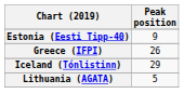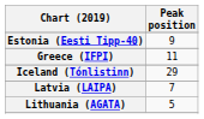 <table class="wikitable sortable plainrowheaders" style="text-align:center">
 <tr>
 <th scope="col">Chart (2019)</th>
 <th scope="col">Peak<br>position</th>
 </tr>
 <tr>
 </tr>
 <tr>
 </tr>
 <tr>
 </tr>
 <tr>
 <th scope="row">Estonia (<a href='#'>Eesti Tipp-40</a>)</th>
 <td>9</td>
 </tr>
 <tr>
 </tr>
 <tr>
 <th scope="row">Greece (<a href='#'>IFPI</a>)</th>
-<td>26</td>
+<td>11</td>
 </tr>
 <tr>
 </tr>
 <tr>
 <th scope="row">Iceland (<a href='#'>Tónlistinn</a>)</th>
 <td>29</td>
 </tr>
 <tr>
 </tr>
 <tr>
+</tr>
+<tr>
+<th scope="row">Latvia (<a href='#'>LAIPA</a>)</th>
+<td>7</td>
 </tr>
 <tr>
 <th scope="row">Lithuania (<a href='#'>AGATA</a>)</th>
 <td>5</td>
 </tr>
 <tr>
 </tr>
 <tr>
 </tr>
 <tr>
 </tr>
 <tr>
 </tr>
 <tr>
 </tr>
 <tr>
 </tr>
 <tr>
 </tr>
 <tr>
 </tr>
 </table>
